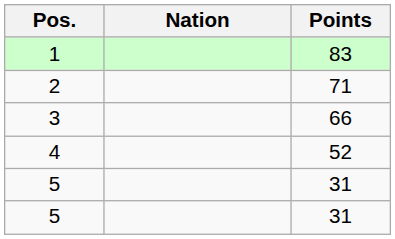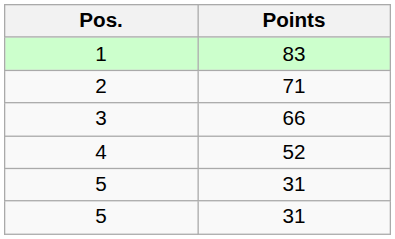 <table class="wikitable gauche" cellspacing="1" style="width:300px;">
 <tr style="background:#efefef; text-align:center;">
 <th style="width:70px;">Pos.</th>
-<th>Nation</th>
 <th style="width:70px;">Points</th>
 </tr>
 <tr style="vertical-align:top; text-align:center; background:#ccffcc;">
 <td>1</td>
-<td style="text-align:left;"></td>
 <td>83</td>
 </tr>
 <tr style="vertical-align:top; text-align:center;">
 <td>2</td>
-<td style="text-align:left;"></td>
 <td>71</td>
 </tr>
 <tr style="vertical-align:top; text-align:center;">
 <td>3</td>
-<td style="text-align:left;"></td>
 <td>66</td>
 </tr>
 <tr style="vertical-align:top; text-align:center;">
 <td>4</td>
-<td style="text-align:left;"></td>
 <td>52</td>
 </tr>
 <tr style="vertical-align:top; text-align:center;">
 <td>5</td>
-<td style="text-align:left;"></td>
 <td>31</td>
 </tr>
 <tr style="vertical-align:top; text-align:center;">
 <td>5</td>
-<td style="text-align:left;"></td>
 <td>31</td>
 </tr>
 </table>
